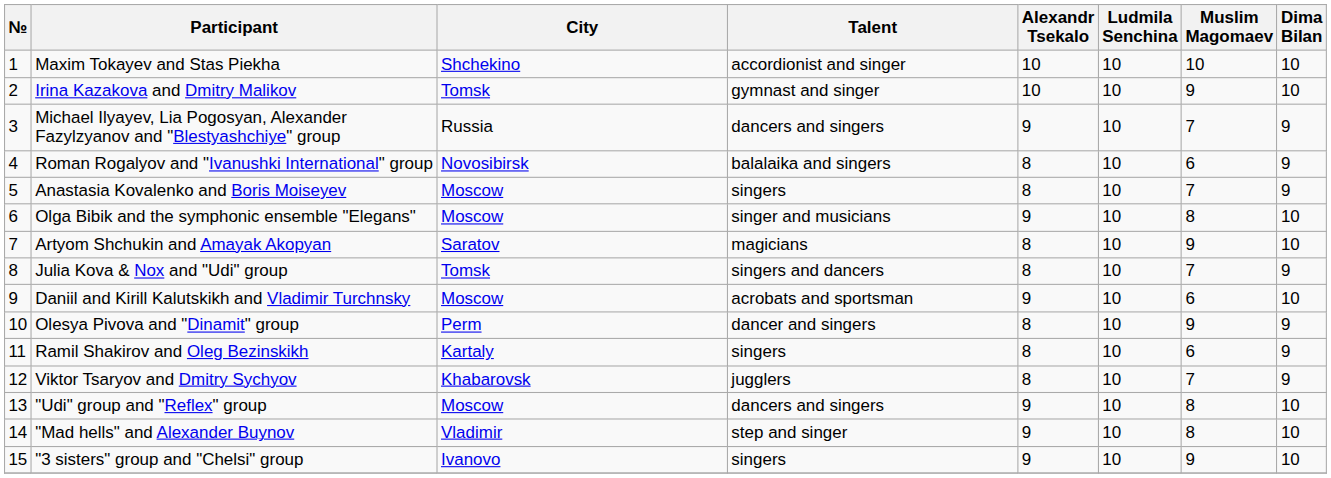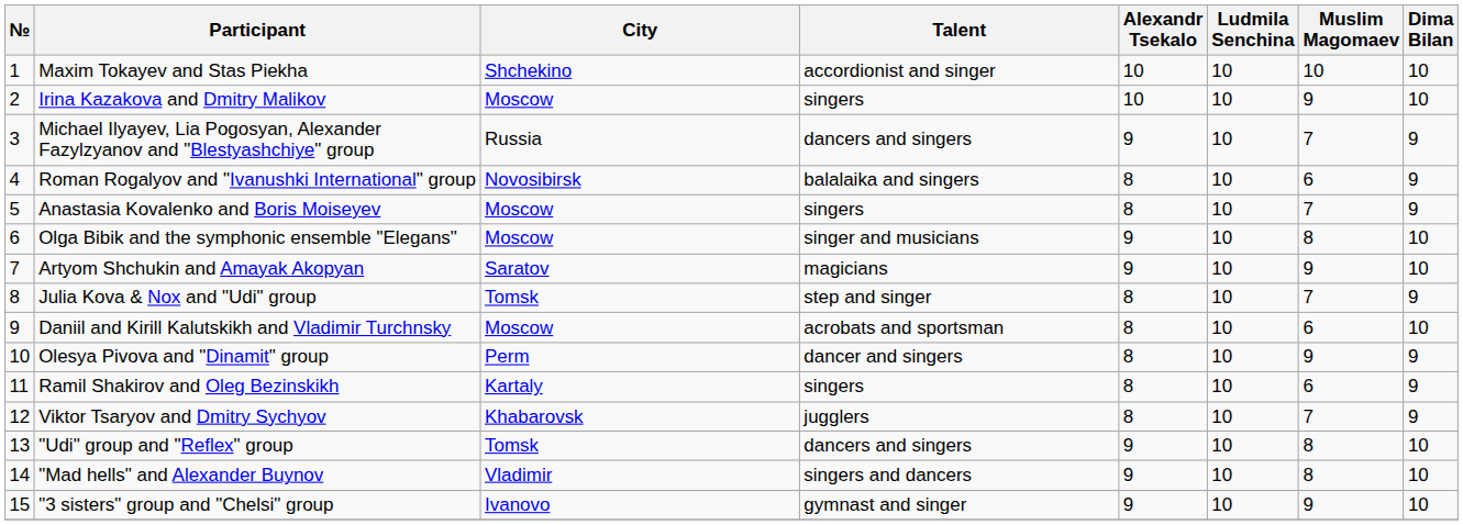 <table class="wikitable">
 <tr>
 <th width="2%">№</th>
 <th width="35%">Participant</th>
 <th width="25%">City</th>
 <th width="25%">Talent</th>
 <th width="3%">Alexandr Tsekalo</th>
 <th width="3%">Ludmila Senchina</th>
 <th width="3%">Muslim Magomaev</th>
 <th width="3%">Dima Bilan</th>
 </tr>
 <tr>
 <td>1</td>
 <td>Maxim Tokayev and Stas Piekha</td>
 <td><a href='#'>Shchekino</a></td>
 <td>accordionist and singer</td>
 <td>10</td>
 <td>10</td>
 <td>10</td>
 <td>10</td>
 </tr>
 <tr>
 <td>2</td>
 <td><a href='#'>Irina Kazakova</a> and <a href='#'>Dmitry Malikov</a></td>
-<td><a href='#'>Tomsk</a></td>
-<td>gymnast and singer</td>
+<td><a href='#'>Moscow</a></td>
+<td>singers</td>
 <td>10</td>
 <td>10</td>
 <td>9</td>
 <td>10</td>
 </tr>
 <tr>
 <td>3</td>
 <td>Michael Ilyayev, Lia Pogosyan, Alexander Fazylzyanov and "<a href='#'>Blestyashchiye</a>" group</td>
 <td>Russia</td>
 <td>dancers and singers</td>
 <td>9</td>
 <td>10</td>
 <td>7</td>
 <td>9</td>
 </tr>
 <tr>
 <td>4</td>
 <td>Roman Rogalyov and "<a href='#'>Ivanushki International</a>" group</td>
 <td><a href='#'>Novosibirsk</a></td>
 <td>balalaika and singers</td>
 <td>8</td>
 <td>10</td>
 <td>6</td>
 <td>9</td>
 </tr>
 <tr>
 <td>5</td>
 <td>Anastasia Kovalenko and <a href='#'>Boris Moiseyev</a></td>
 <td><a href='#'>Moscow</a></td>
 <td>singers</td>
 <td>8</td>
 <td>10</td>
 <td>7</td>
 <td>9</td>
 </tr>
 <tr>
 <td>6</td>
 <td>Olga Bibik and the symphonic ensemble "Elegans"</td>
 <td><a href='#'>Moscow</a></td>
 <td>singer and musicians</td>
 <td>9</td>
 <td>10</td>
 <td>8</td>
 <td>10</td>
 </tr>
 <tr>
 <td>7</td>
 <td>Artyom Shchukin and <a href='#'>Amayak Akopyan</a></td>
 <td><a href='#'>Saratov</a></td>
 <td>magicians</td>
-<td>8</td>
+<td>9</td>
 <td>10</td>
 <td>9</td>
 <td>10</td>
 </tr>
 <tr>
 <td>8</td>
 <td>Julia Kova & <a href='#'>Nox</a> and "Udi" group</td>
 <td><a href='#'>Tomsk</a></td>
-<td>singers and dancers</td>
+<td>step and singer</td>
 <td>8</td>
 <td>10</td>
 <td>7</td>
 <td>9</td>
 </tr>
 <tr>
 <td>9</td>
 <td>Daniil and Kirill Kalutskikh and <a href='#'>Vladimir Turchnsky</a></td>
 <td><a href='#'>Moscow</a></td>
 <td>acrobats and sportsman</td>
-<td>9</td>
+<td>8</td>
 <td>10</td>
 <td>6</td>
 <td>10</td>
 </tr>
 <tr>
 <td>10</td>
 <td>Olesya Pivova and "<a href='#'>Dinamit</a>" group</td>
 <td><a href='#'>Perm</a></td>
 <td>dancer and singers</td>
 <td>8</td>
 <td>10</td>
 <td>9</td>
 <td>9</td>
 </tr>
 <tr>
 <td>11</td>
 <td>Ramil Shakirov and <a href='#'>Oleg Bezinskikh</a></td>
 <td><a href='#'>Kartaly</a></td>
 <td>singers</td>
 <td>8</td>
 <td>10</td>
 <td>6</td>
 <td>9</td>
 </tr>
 <tr>
 <td>12</td>
 <td>Viktor Tsaryov and <a href='#'>Dmitry Sychyov</a></td>
 <td><a href='#'>Khabarovsk</a></td>
 <td>jugglers</td>
 <td>8</td>
 <td>10</td>
 <td>7</td>
 <td>9</td>
 </tr>
 <tr>
 <td>13</td>
 <td>"Udi" group and "<a href='#'>Reflex</a>" group</td>
-<td><a href='#'>Moscow</a></td>
+<td><a href='#'>Tomsk</a></td>
 <td>dancers and singers</td>
 <td>9</td>
 <td>10</td>
 <td>8</td>
 <td>10</td>
 </tr>
 <tr>
 <td>14</td>
 <td>"Mad hells" and <a href='#'>Alexander Buynov</a></td>
 <td><a href='#'>Vladimir</a></td>
-<td>step and singer</td>
+<td>singers and dancers</td>
 <td>9</td>
 <td>10</td>
 <td>8</td>
 <td>10</td>
 </tr>
 <tr>
 <td>15</td>
 <td>"3 sisters" group and "Chelsi" group</td>
 <td><a href='#'>Ivanovo</a></td>
-<td>singers</td>
+<td>gymnast and singer</td>
 <td>9</td>
 <td>10</td>
 <td>9</td>
 <td>10</td>
 </tr>
 <tr>
 </tr>
 </table>
